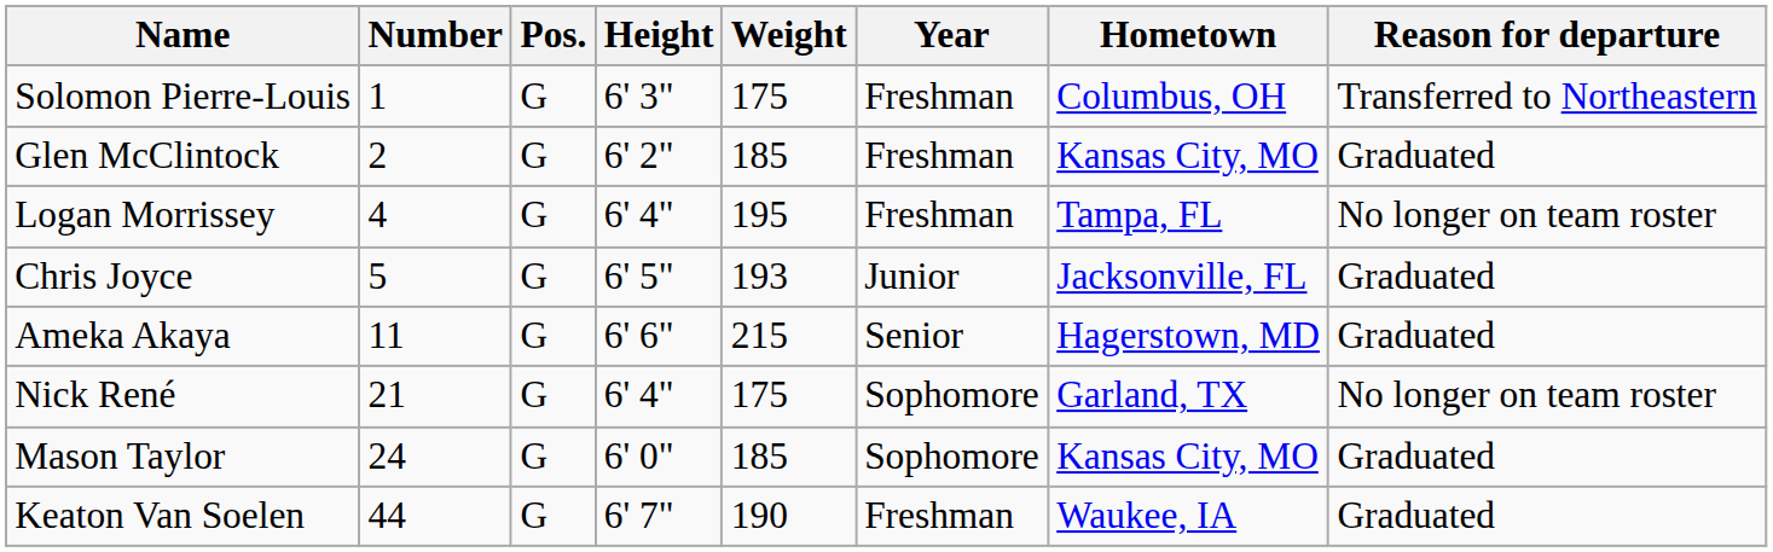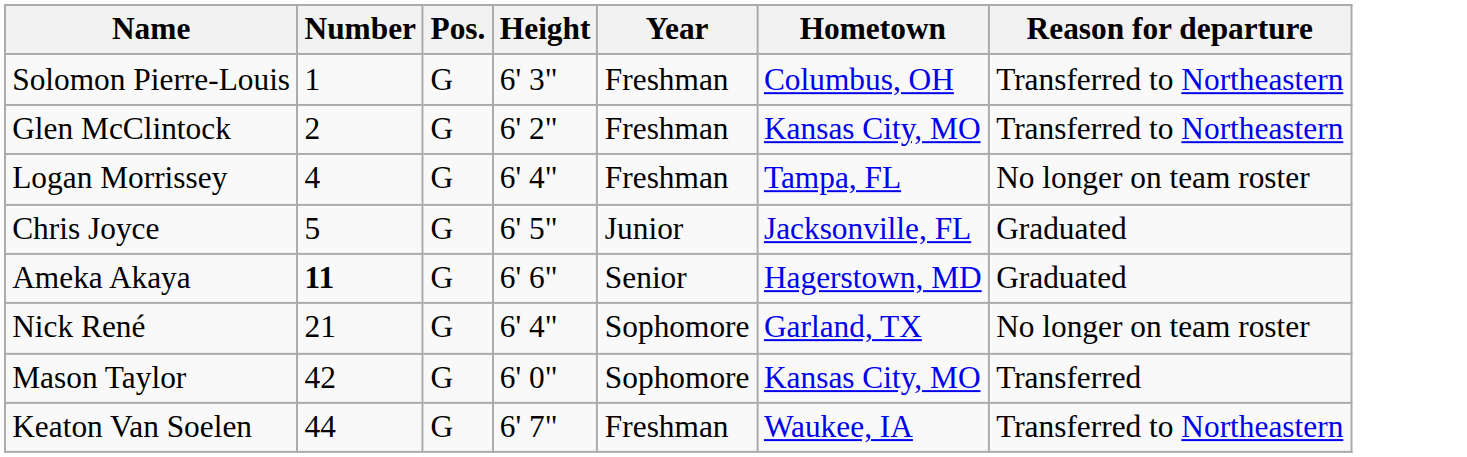 <table class="wikitable sortable" border="1">
 <tr>
 <th>Name</th>
 <th>Number</th>
 <th>Pos.</th>
 <th>Height</th>
-<th>Weight</th>
 <th>Year</th>
 <th>Hometown</th>
 <th class="unsortable">Reason for departure</th>
 </tr>
 <tr>
 <td>Solomon Pierre-Louis</td>
 <td>1</td>
 <td>G</td>
 <td>6' 3"</td>
-<td>175</td>
 <td>Freshman</td>
 <td><a href='#'>Columbus, OH</a></td>
 <td>Transferred to <a href='#'>Northeastern</a></td>
 </tr>
 <tr>
 <td>Glen McClintock</td>
 <td>2</td>
 <td>G</td>
 <td>6' 2"</td>
-<td>185</td>
 <td>Freshman</td>
 <td><a href='#'>Kansas City, MO</a></td>
-<td>Graduated</td>
+<td>Transferred to <a href='#'>Northeastern</a></td>
 </tr>
 <tr>
 <td>Logan Morrissey</td>
 <td>4</td>
 <td>G</td>
 <td>6' 4"</td>
-<td>195</td>
 <td>Freshman</td>
 <td><a href='#'>Tampa, FL</a></td>
 <td>No longer on team roster</td>
 </tr>
 <tr>
 <td>Chris Joyce</td>
 <td>5</td>
 <td>G</td>
 <td>6' 5"</td>
-<td>193</td>
 <td>Junior</td>
 <td><a href='#'>Jacksonville, FL</a></td>
 <td>Graduated</td>
 </tr>
 <tr>
 <td>Ameka Akaya</td>
-<td>11</td>
+<td><strong>11</strong></td>
 <td>G</td>
 <td>6' 6"</td>
-<td>215</td>
 <td>Senior</td>
 <td><a href='#'>Hagerstown, MD</a></td>
 <td>Graduated</td>
 </tr>
 <tr>
 <td>Nick René</td>
 <td>21</td>
 <td>G</td>
 <td>6' 4"</td>
-<td>175</td>
 <td>Sophomore</td>
 <td><a href='#'>Garland, TX</a></td>
 <td>No longer on team roster</td>
 </tr>
 <tr>
 <td>Mason Taylor</td>
-<td>24</td>
+<td>42</td>
 <td>G</td>
 <td>6' 0"</td>
-<td>185</td>
 <td>Sophomore</td>
 <td><a href='#'>Kansas City, MO</a></td>
-<td>Graduated</td>
+<td>Transferred</td>
 </tr>
 <tr>
 <td>Keaton Van Soelen</td>
 <td>44</td>
 <td>G</td>
 <td>6' 7"</td>
-<td>190</td>
 <td>Freshman</td>
 <td><a href='#'>Waukee, IA</a></td>
-<td>Graduated</td>
+<td>Transferred to <a href='#'>Northeastern</a></td>
 </tr>
 </table>
